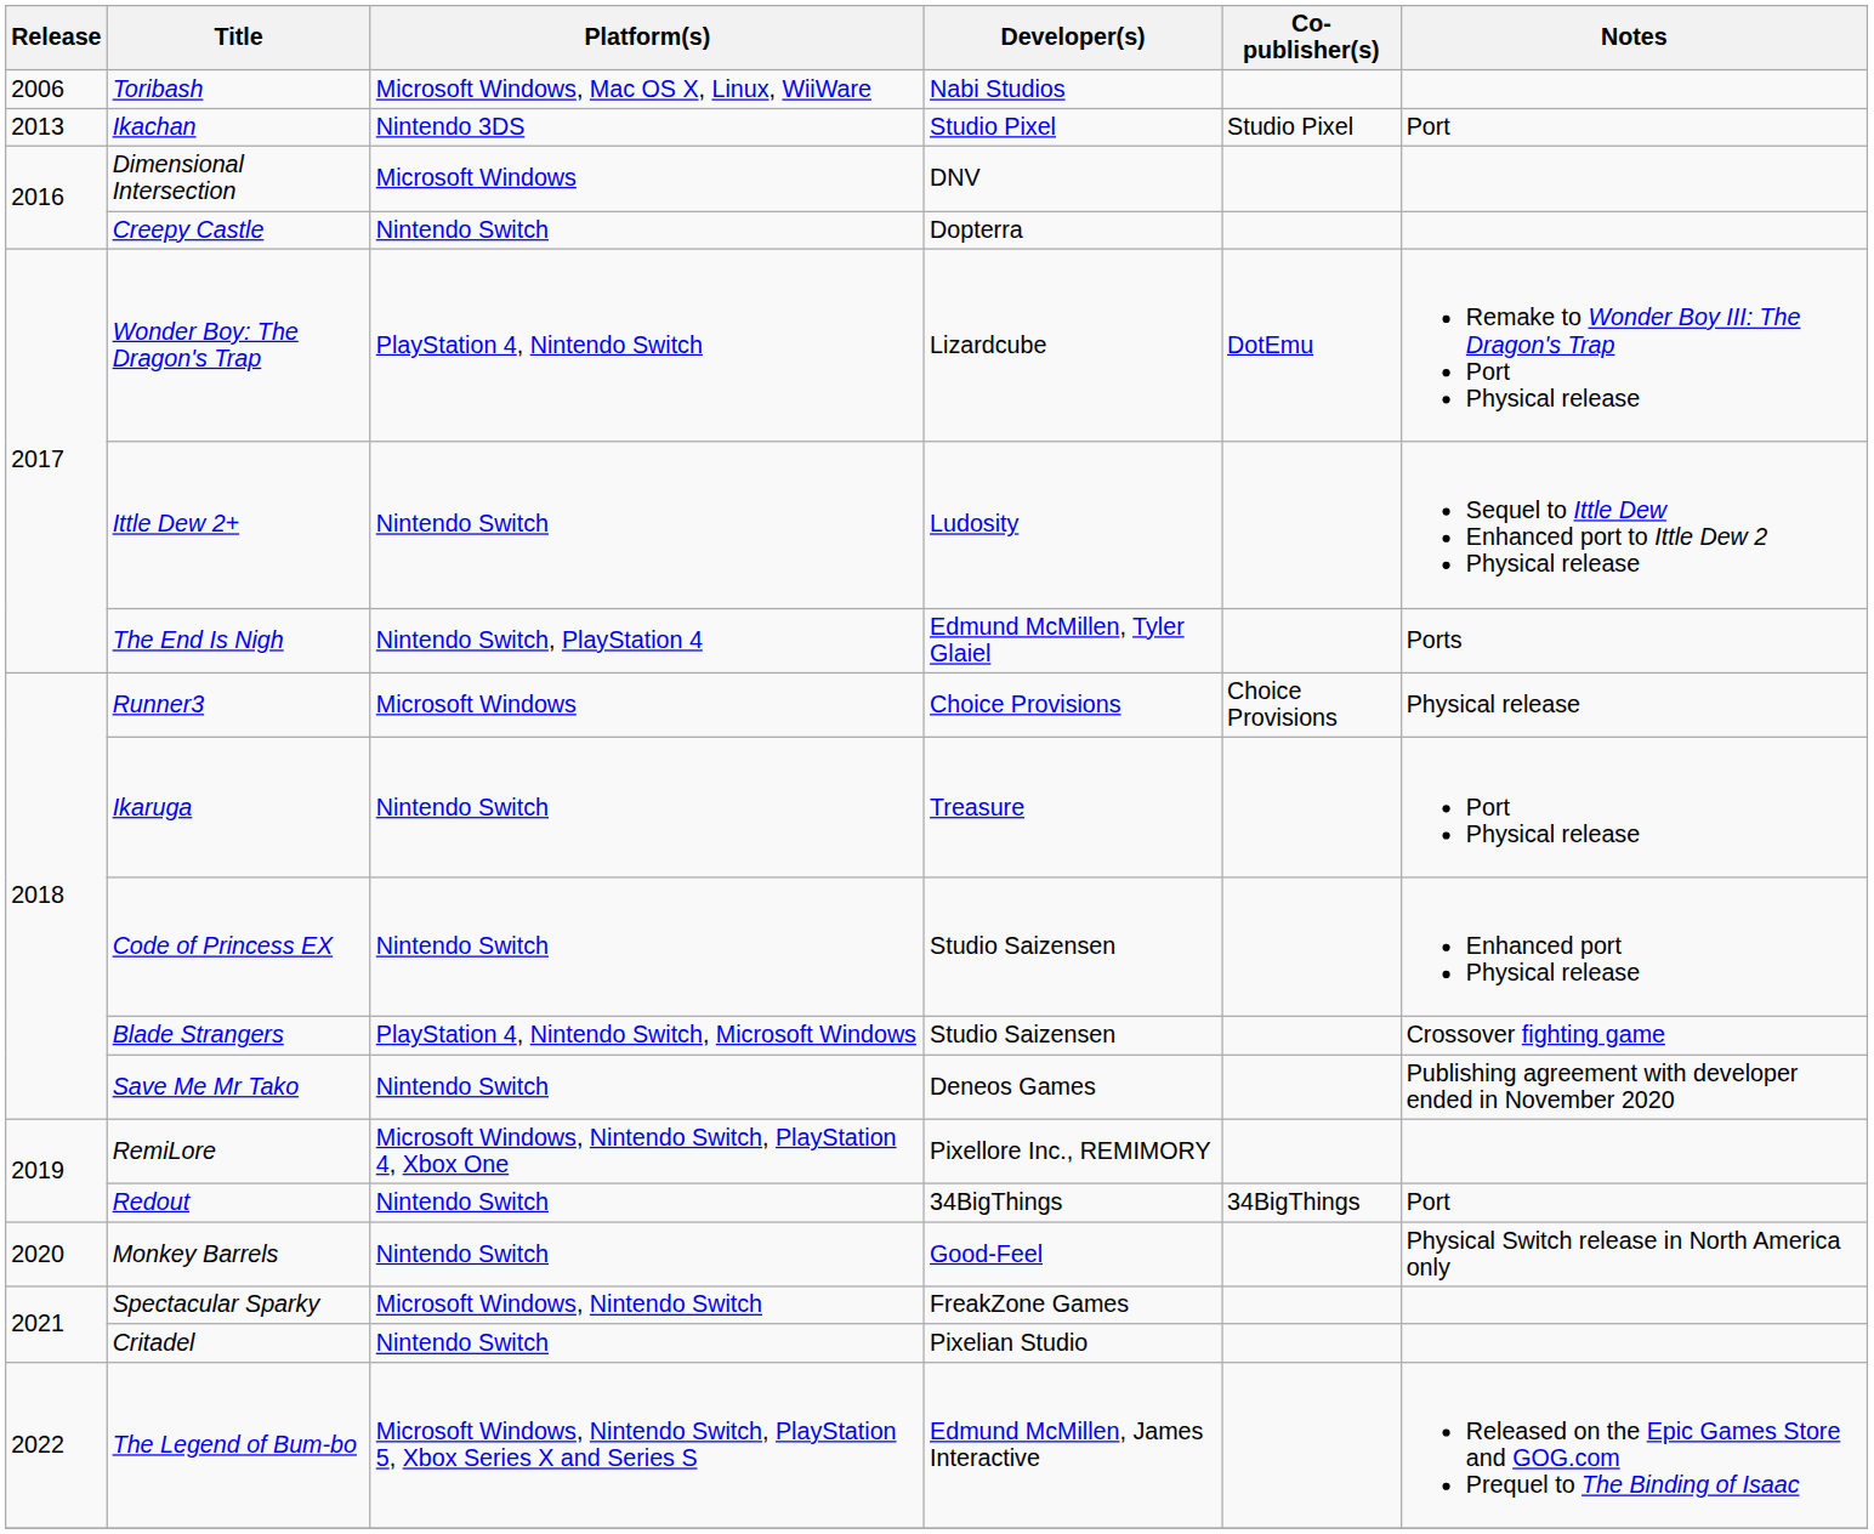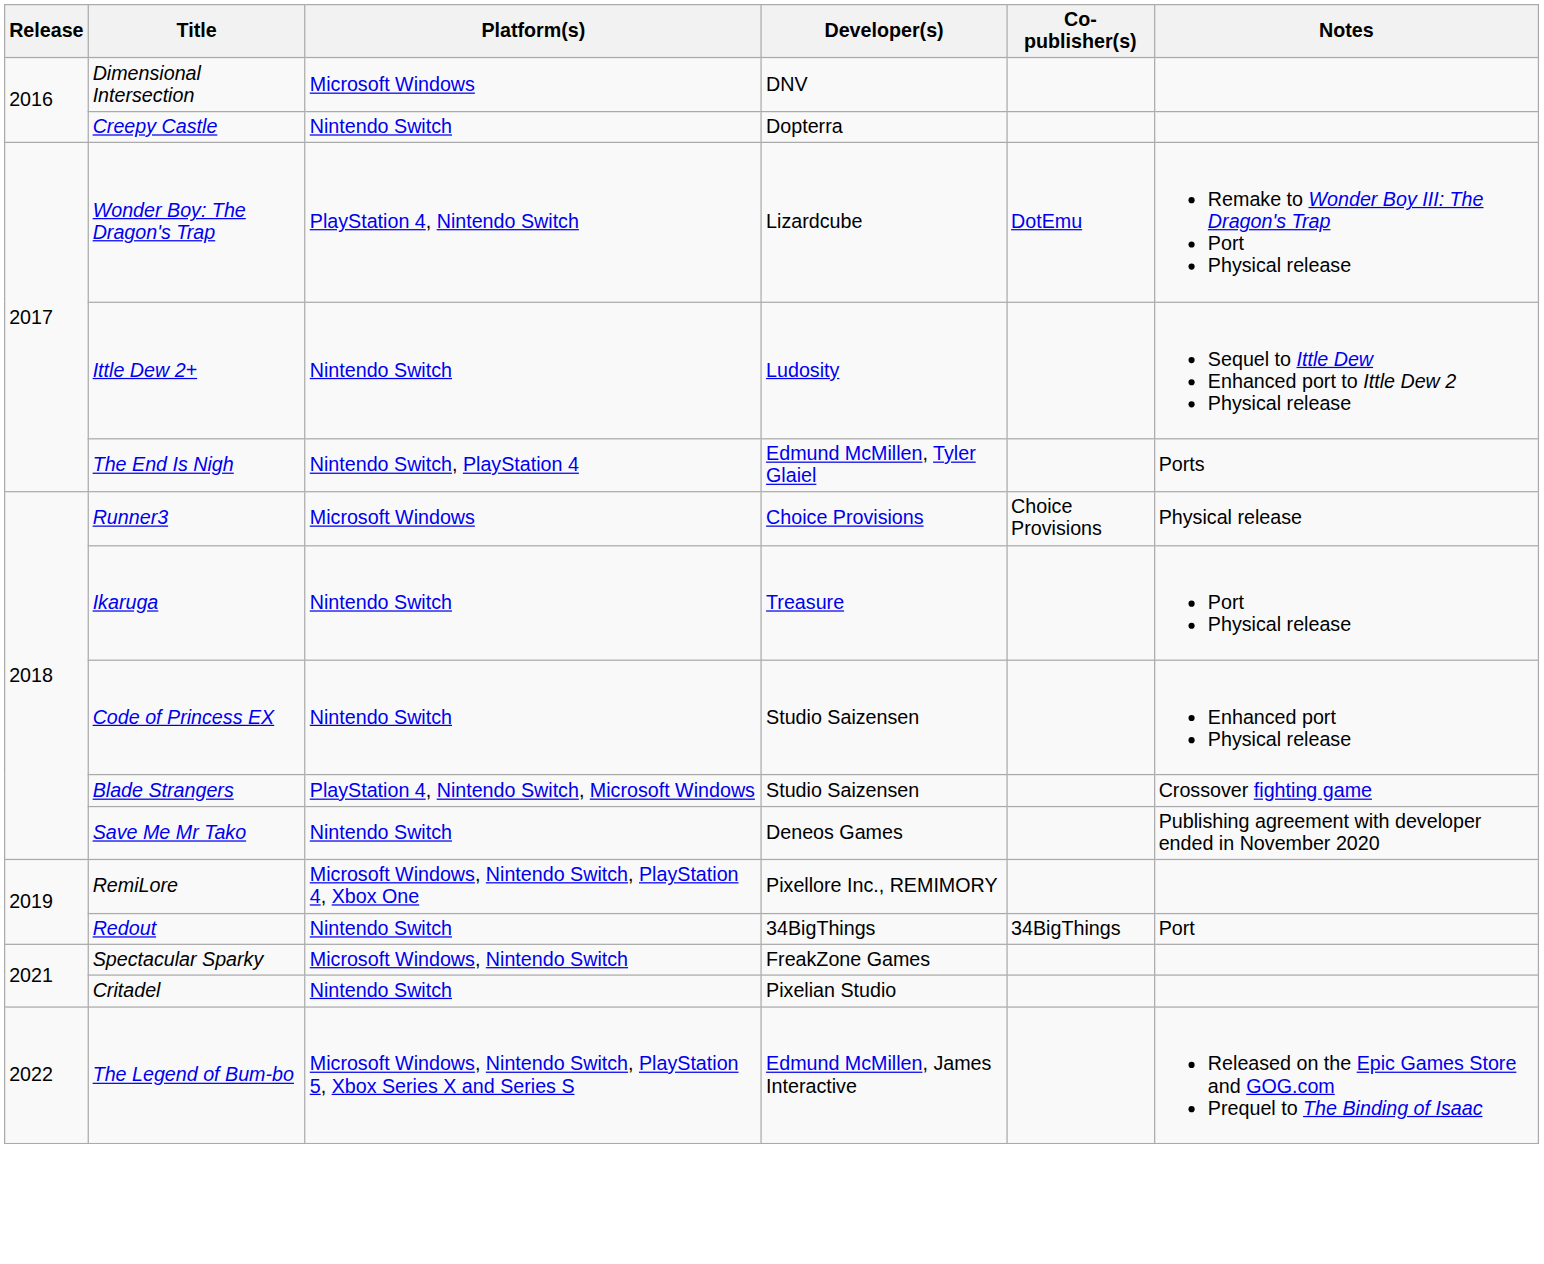 <table class="wikitable sortable">
 <tr>
 <th>Release</th>
 <th>Title</th>
 <th>Platform(s)</th>
 <th>Developer(s)</th>
 <th>Co-publisher(s)</th>
 <th>Notes</th>
-</tr>
-<tr>
-<td>2006</td>
-<td><em><a href='#'>Toribash</a></em></td>
-<td><a href='#'>Microsoft Windows</a>, <a href='#'>Mac OS X</a>, <a href='#'>Linux</a>, <a href='#'>WiiWare</a></td>
-<td><a href='#'>Nabi Studios</a></td>
-<td></td>
-<td></td>
-</tr>
-<tr>
-<td>2013</td>
-<td><em><a href='#'>Ikachan</a></em></td>
-<td><a href='#'>Nintendo 3DS</a></td>
-<td><a href='#'>Studio Pixel</a></td>
-<td>Studio Pixel</td>
-<td>Port</td>
 </tr>
 <tr>
 <td rowspan="2">2016</td>
 <td><em>Dimensional Intersection</em></td>
 <td><a href='#'>Microsoft Windows</a></td>
 <td>DNV</td>
 <td></td>
 <td></td>
 </tr>
 <tr>
 <td><em><a href='#'>Creepy Castle</a></em></td>
 <td><a href='#'>Nintendo Switch</a></td>
 <td>Dopterra</td>
 <td></td>
 <td></td>
 </tr>
 <tr>
 <td rowspan="3">2017</td>
 <td><em><a href='#'>Wonder Boy: The Dragon's Trap</a></em></td>
 <td><a href='#'>PlayStation 4</a>, <a href='#'>Nintendo Switch</a></td>
 <td>Lizardcube</td>
 <td><a href='#'>DotEmu</a></td>
 <td><br><ul><li>Remake to <em><a href='#'>Wonder Boy III: The Dragon's Trap</a></em></li><li>Port</li><li>Physical release</li></ul></td>
 </tr>
 <tr>
 <td><em><a href='#'>Ittle Dew 2+</a></em></td>
 <td><a href='#'>Nintendo Switch</a></td>
 <td><a href='#'>Ludosity</a></td>
 <td></td>
 <td><br><ul><li>Sequel to <em><a href='#'>Ittle Dew</a></em></li><li>Enhanced port to <em>Ittle Dew 2</em></li><li>Physical release</li></ul></td>
 </tr>
 <tr>
 <td><em><a href='#'>The End Is Nigh</a></em></td>
 <td><a href='#'>Nintendo Switch</a>, <a href='#'>PlayStation 4</a></td>
 <td><a href='#'>Edmund McMillen</a>, <a href='#'>Tyler Glaiel</a></td>
 <td></td>
 <td>Ports</td>
 </tr>
 <tr>
 <td rowspan="5">2018</td>
 <td><em><a href='#'>Runner3</a></em></td>
 <td><a href='#'>Microsoft Windows</a></td>
 <td><a href='#'>Choice Provisions</a></td>
 <td>Choice Provisions</td>
 <td>Physical release</td>
 </tr>
 <tr>
 <td><em><a href='#'>Ikaruga</a></em></td>
 <td><a href='#'>Nintendo Switch</a></td>
 <td><a href='#'>Treasure</a></td>
 <td></td>
 <td><br><ul><li>Port</li><li>Physical release</li></ul></td>
 </tr>
 <tr>
 <td><em><a href='#'>Code of Princess EX</a></em></td>
 <td><a href='#'>Nintendo Switch</a></td>
 <td>Studio Saizensen</td>
 <td></td>
 <td><br><ul><li>Enhanced port</li><li>Physical release</li></ul></td>
 </tr>
 <tr>
 <td><em><a href='#'>Blade Strangers</a></em></td>
 <td><a href='#'>PlayStation 4</a>, <a href='#'>Nintendo Switch</a>, <a href='#'>Microsoft Windows</a></td>
 <td>Studio Saizensen</td>
 <td></td>
 <td>Crossover <a href='#'>fighting game</a></td>
 </tr>
 <tr>
 <td><em><a href='#'>Save Me Mr Tako</a></em></td>
 <td><a href='#'>Nintendo Switch</a></td>
 <td>Deneos Games</td>
 <td></td>
 <td>Publishing agreement with developer ended in November 2020</td>
 </tr>
 <tr>
 <td rowspan="2">2019</td>
 <td><em>RemiLore</em></td>
 <td><a href='#'>Microsoft Windows</a>, <a href='#'>Nintendo Switch</a>, <a href='#'>PlayStation 4</a>, <a href='#'>Xbox One</a></td>
 <td>Pixellore Inc., REMIMORY</td>
 <td></td>
 <td></td>
 </tr>
 <tr>
 <td><em><a href='#'>Redout</a></em></td>
 <td><a href='#'>Nintendo Switch</a></td>
 <td>34BigThings</td>
 <td>34BigThings</td>
 <td>Port</td>
 </tr>
 <tr>
-<td>2020</td>
-<td><em>Monkey Barrels</em></td>
-<td><a href='#'>Nintendo Switch</a></td>
-<td><a href='#'>Good-Feel</a></td>
-<td></td>
-<td>Physical Switch release in North America only</td>
-</tr>
-<tr>
 <td rowspan="2">2021</td>
 <td><em>Spectacular Sparky</em></td>
 <td><a href='#'>Microsoft Windows</a>, <a href='#'>Nintendo Switch</a></td>
 <td>FreakZone Games</td>
 <td></td>
 <td></td>
 </tr>
 <tr>
 <td><em>Critadel</em></td>
 <td><a href='#'>Nintendo Switch</a></td>
 <td>Pixelian Studio</td>
 <td></td>
 <td></td>
 </tr>
 <tr>
 <td>2022</td>
 <td><em><a href='#'>The Legend of Bum-bo</a></em></td>
 <td><a href='#'>Microsoft Windows</a>, <a href='#'>Nintendo Switch</a>, <a href='#'>PlayStation 5</a>, <a href='#'>Xbox Series X and Series S</a></td>
 <td><a href='#'>Edmund McMillen</a>, James Interactive</td>
 <td></td>
 <td><br><ul><li>Released on the <a href='#'>Epic Games Store</a> and <a href='#'>GOG.com</a></li><li>Prequel to <em><a href='#'>The Binding of Isaac</a></em></li></ul></td>
 </tr>
 <tr>
 </tr>
 </table>
